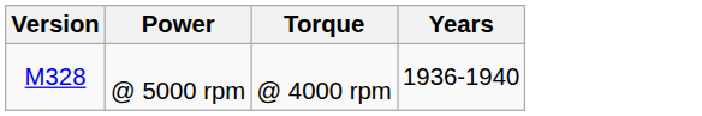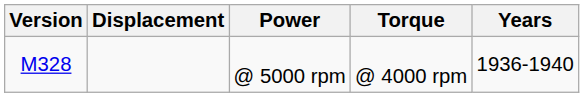 <table class="wikitable" style="text-align: center;">
 <tr>
 <th>Version</th>
+<th>Displacement</th>
 <th>Power</th>
 <th>Torque</th>
 <th>Years</th>
 </tr>
 <tr>
 <td><a href='#'>M328</a></td>
+<td></td>
 <td> <br> @ 5000 rpm</td>
 <td> <br> @ 4000 rpm</td>
 <td>1936-1940</td>
 </tr>
 </table>
